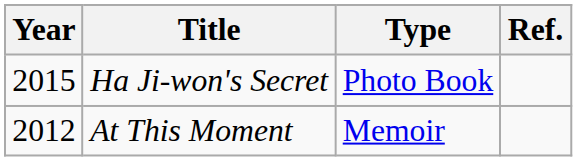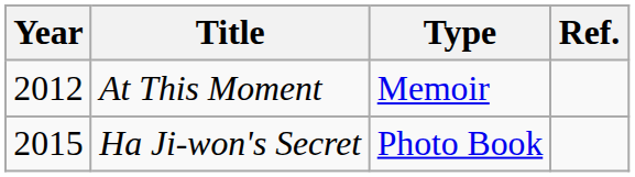 <table class="wikitable sortable">
 <tr>
 <th>Year</th>
 <th>Title</th>
 <th>Type</th>
 <th>Ref.</th>
 </tr>
 <tr>
+<td>2012</td>
+<td><em>At This Moment</em></td>
+<td><a href='#'>Memoir</a></td>
+<td></td>
+</tr>
+<tr>
 <td>2015</td>
 <td><em>Ha Ji-won's Secret</em></td>
 <td><a href='#'>Photo Book</a></td>
 <td></td>
 </tr>
-<tr>
-<td>2012</td>
-<td><em>At This Moment</em></td>
-<td><a href='#'>Memoir</a></td>
-<td></td>
-</tr>
 </table>
